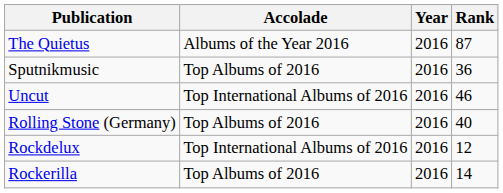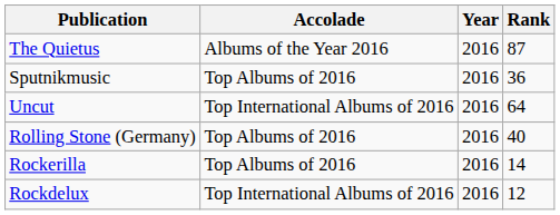 <table class="sortable wikitable">
 <tr>
 <th>Publication</th>
 <th>Accolade</th>
 <th>Year</th>
 <th>Rank</th>
 </tr>
 <tr>
 <td><a href='#'>The Quietus</a></td>
 <td>Albums of the Year 2016</td>
 <td>2016</td>
 <td>87</td>
 </tr>
 <tr>
 <td>Sputnikmusic</td>
 <td>Top Albums of 2016</td>
 <td>2016</td>
 <td>36</td>
 </tr>
 <tr>
 <td><a href='#'>Uncut</a></td>
 <td>Top International Albums of 2016</td>
 <td>2016</td>
-<td>46</td>
+<td>64</td>
 </tr>
 <tr>
 <td><a href='#'>Rolling Stone</a> (Germany)</td>
 <td>Top Albums of 2016</td>
 <td>2016</td>
 <td>40</td>
 </tr>
 <tr>
+<td><a href='#'>Rockerilla</a></td>
+<td>Top Albums of 2016</td>
+<td>2016</td>
+<td>14</td>
+</tr>
+<tr>
 <td><a href='#'>Rockdelux</a></td>
 <td>Top International Albums of 2016</td>
 <td>2016</td>
 <td>12</td>
 </tr>
-<tr>
-<td><a href='#'>Rockerilla</a></td>
-<td>Top Albums of 2016</td>
-<td>2016</td>
-<td>14</td>
-</tr>
 </table>
